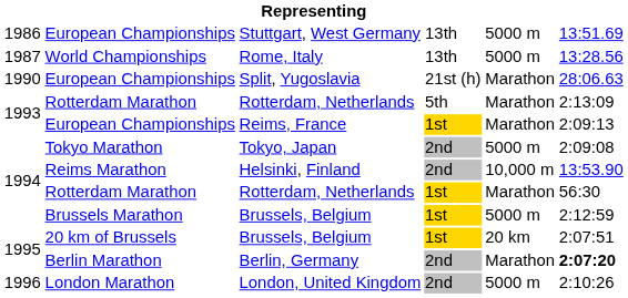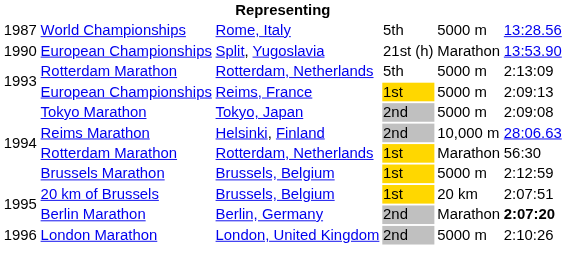 <table>
 <tr>
 <th colspan="6">Representing </th>
 </tr>
 <tr>
-<td>1986</td>
-<td><a href='#'>European Championships</a></td>
-<td><a href='#'>Stuttgart</a>, <a href='#'>West Germany</a></td>
-<td>13th</td>
-<td>5000 m</td>
-<td><a href='#'>13:51.69</a></td>
-</tr>
-<tr>
 <td>1987</td>
 <td><a href='#'>World Championships</a></td>
 <td><a href='#'>Rome, Italy</a></td>
-<td>13th</td>
+<td>5th</td>
 <td>5000 m</td>
 <td><a href='#'>13:28.56</a></td>
 </tr>
 <tr>
 <td>1990</td>
 <td><a href='#'>European Championships</a></td>
 <td><a href='#'>Split</a>, <a href='#'>Yugoslavia</a></td>
 <td>21st (h)</td>
 <td>Marathon</td>
-<td><a href='#'>28:06.63</a></td>
+<td><a href='#'>13:53.90</a></td>
 </tr>
 <tr>
 <td rowspan=2>1993</td>
 <td><a href='#'>Rotterdam Marathon</a></td>
 <td><a href='#'>Rotterdam, Netherlands</a></td>
 <td>5th</td>
-<td>Marathon</td>
+<td>5000 m</td>
 <td>2:13:09</td>
 </tr>
 <tr>
 <td><a href='#'>European Championships</a></td>
 <td><a href='#'>Reims, France</a></td>
 <td bgcolor="gold">1st</td>
-<td>Marathon</td>
+<td>5000 m</td>
 <td>2:09:13</td>
 </tr>
 <tr>
 <td rowspan=4>1994</td>
 <td><a href='#'>Tokyo Marathon</a></td>
 <td><a href='#'>Tokyo, Japan</a></td>
 <td bgcolor="silver">2nd</td>
 <td>5000 m</td>
 <td>2:09:08</td>
 </tr>
 <tr>
 <td><a href='#'>Reims Marathon</a></td>
 <td><a href='#'>Helsinki</a>, <a href='#'>Finland</a></td>
 <td bgcolor=silver>2nd</td>
 <td>10,000 m</td>
-<td><a href='#'>13:53.90</a></td>
+<td><a href='#'>28:06.63</a></td>
 </tr>
 <tr>
 <td><a href='#'>Rotterdam Marathon</a></td>
 <td><a href='#'>Rotterdam, Netherlands</a></td>
 <td bgcolor="gold">1st</td>
 <td>Marathon</td>
 <td>56:30</td>
 </tr>
 <tr>
 <td><a href='#'>Brussels Marathon</a></td>
 <td><a href='#'>Brussels, Belgium</a></td>
 <td bgcolor="gold">1st</td>
 <td>5000 m</td>
 <td>2:12:59</td>
 </tr>
 <tr>
 <td rowspan=2>1995</td>
 <td><a href='#'>20 km of Brussels</a></td>
 <td><a href='#'>Brussels, Belgium</a></td>
 <td bgcolor="gold">1st</td>
 <td>20 km</td>
 <td>2:07:51</td>
 </tr>
 <tr>
 <td><a href='#'>Berlin Marathon</a></td>
 <td><a href='#'>Berlin, Germany</a></td>
 <td bgcolor="silver">2nd</td>
 <td>Marathon</td>
 <td><strong>2:07:20</strong></td>
 </tr>
 <tr>
 <td>1996</td>
 <td><a href='#'>London Marathon</a></td>
 <td><a href='#'>London, United Kingdom</a></td>
 <td bgcolor="silver">2nd</td>
 <td>5000 m</td>
 <td>2:10:26</td>
 </tr>
 </table>
